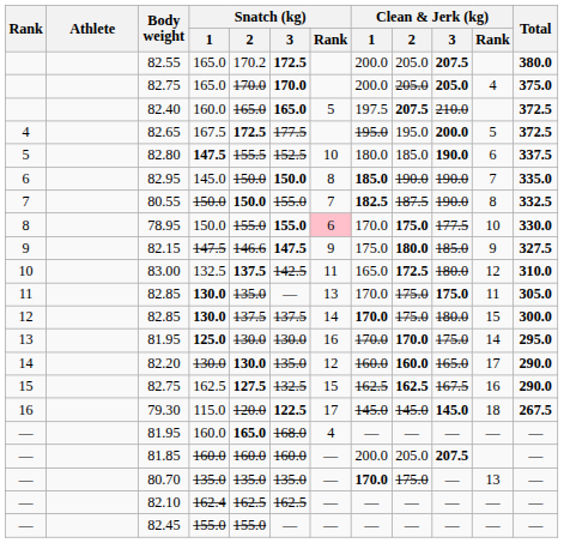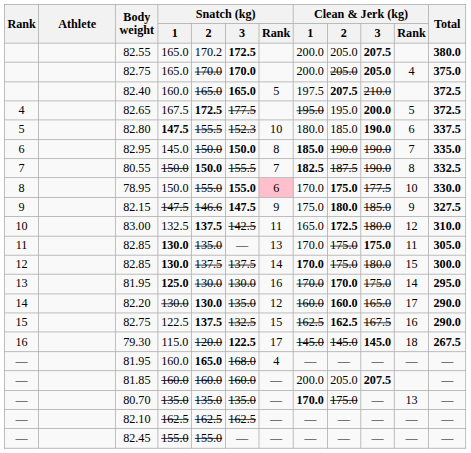 <table class = "wikitable" style="text-align:center;">
 <tr>
 <th rowspan=2 width=40>Rank</th>
 <th rowspan=2 width=250>Athlete</th>
 <th rowspan=2 width=60>Body weight</th>
 <th colspan=4>Snatch (kg)</th>
 <th colspan=4>Clean & Jerk (kg)</th>
 <th rowspan=2 width=60>Total</th>
 </tr>
 <tr>
 <th width=40>1</th>
 <th width=40>2</th>
 <th width=40>3</th>
 <th width=40>Rank</th>
 <th width=40>1</th>
 <th width=40>2</th>
 <th width=40>3</th>
 <th width=40>Rank</th>
 </tr>
 <tr>
 <td></td>
 <td align=left></td>
 <td>82.55</td>
 <td>165.0</td>
 <td>170.2</td>
 <td><strong>172.5</strong></td>
 <td></td>
 <td>200.0</td>
 <td>205.0</td>
 <td><strong>207.5</strong></td>
 <td></td>
 <td><strong>380.0</strong></td>
 </tr>
 <tr>
 <td></td>
 <td align=left></td>
 <td>82.75</td>
 <td>165.0</td>
 <td><s>170.0 </s></td>
 <td><strong>170.0</strong></td>
 <td></td>
 <td>200.0</td>
 <td><s>205.0 </s></td>
 <td><strong>205.0</strong></td>
 <td>4</td>
 <td><strong>375.0</strong></td>
 </tr>
 <tr>
 <td></td>
 <td align=left></td>
 <td>82.40</td>
 <td>160.0</td>
 <td><s>165.0 </s></td>
 <td><strong>165.0</strong></td>
 <td>5</td>
 <td>197.5</td>
 <td><strong>207.5</strong></td>
 <td><s>210.0 </s></td>
 <td></td>
 <td><strong>372.5</strong></td>
 </tr>
 <tr>
 <td>4</td>
 <td align=left></td>
 <td>82.65</td>
 <td>167.5</td>
 <td><strong>172.5</strong></td>
 <td><s>177.5 </s></td>
 <td></td>
 <td><s>195.0 </s></td>
 <td>195.0</td>
 <td><strong>200.0</strong></td>
 <td>5</td>
 <td><strong>372.5</strong></td>
 </tr>
 <tr>
 <td>5</td>
 <td align=left></td>
 <td>82.80</td>
 <td><strong>147.5</strong></td>
 <td><s>155.5 </s></td>
-<td><s>152.5 </s></td>
+<td><s>152.3 </s></td>
 <td>10</td>
 <td>180.0</td>
 <td>185.0</td>
 <td><strong>190.0</strong></td>
 <td>6</td>
 <td><strong>337.5</strong></td>
 </tr>
 <tr>
 <td>6</td>
 <td align=left></td>
 <td>82.95</td>
 <td>145.0</td>
 <td><s>150.0 </s></td>
 <td><strong>150.0</strong></td>
 <td>8</td>
 <td><strong>185.0</strong></td>
 <td><s>190.0 </s></td>
 <td><s>190.0 </s></td>
 <td>7</td>
 <td><strong>335.0</strong></td>
 </tr>
 <tr>
 <td>7</td>
 <td align=left></td>
 <td>80.55</td>
 <td><s>150.0 </s></td>
 <td><strong>150.0</strong></td>
-<td><s>155.0 </s></td>
+<td><s>155.5 </s></td>
 <td>7</td>
 <td><strong>182.5</strong></td>
 <td><s>187.5 </s></td>
 <td><s>190.0 </s></td>
 <td>8</td>
 <td><strong>332.5</strong></td>
 </tr>
 <tr>
 <td>8</td>
 <td align=left></td>
 <td>78.95</td>
 <td>150.0</td>
 <td><s>155.0 </s></td>
 <td><strong>155.0</strong></td>
 <td style="background: pink;">6</td>
 <td>170.0</td>
 <td><strong>175.0</strong></td>
 <td><s>177.5 </s></td>
 <td>10</td>
 <td><strong>330.0</strong></td>
 </tr>
 <tr>
 <td>9</td>
 <td align=left></td>
 <td>82.15</td>
 <td><s>147.5 </s></td>
 <td><s>146.6 </s></td>
 <td><strong>147.5</strong></td>
 <td>9</td>
 <td>175.0</td>
 <td><strong>180.0</strong></td>
 <td><s>185.0 </s></td>
 <td>9</td>
 <td><strong>327.5</strong></td>
 </tr>
 <tr>
 <td>10</td>
 <td align=left></td>
 <td>83.00</td>
 <td>132.5</td>
 <td><strong>137.5</strong></td>
 <td><s>142.5 </s></td>
 <td>11</td>
 <td>165.0</td>
 <td><strong>172.5</strong></td>
 <td><s>180.0 </s></td>
 <td>12</td>
 <td><strong>310.0</strong></td>
 </tr>
 <tr>
 <td>11</td>
 <td align=left></td>
 <td>82.85</td>
 <td><strong>130.0</strong></td>
 <td><s>135.0 </s></td>
 <td>—</td>
 <td>13</td>
 <td>170.0</td>
 <td><s>175.0 </s></td>
 <td><strong>175.0</strong></td>
 <td>11</td>
 <td><strong>305.0</strong></td>
 </tr>
 <tr>
 <td>12</td>
 <td align=left></td>
 <td>82.85</td>
 <td><strong>130.0</strong></td>
 <td><s>137.5 </s></td>
 <td><s>137.5 </s></td>
 <td>14</td>
 <td><strong>170.0</strong></td>
 <td><s>175.0 </s></td>
 <td><s>180.0 </s></td>
 <td>15</td>
 <td><strong>300.0</strong></td>
 </tr>
 <tr>
 <td>13</td>
 <td align=left></td>
 <td>81.95</td>
 <td><strong>125.0</strong></td>
 <td><s>130.0 </s></td>
 <td><s>130.0 </s></td>
 <td>16</td>
 <td><s>170.0 </s></td>
 <td><strong>170.0</strong></td>
 <td><s>175.0 </s></td>
 <td>14</td>
 <td><strong>295.0</strong></td>
 </tr>
 <tr>
 <td>14</td>
 <td align=left></td>
 <td>82.20</td>
 <td><s>130.0 </s></td>
 <td><strong>130.0</strong></td>
 <td><s>135.0 </s></td>
 <td>12</td>
 <td><s>160.0 </s></td>
 <td><strong>160.0</strong></td>
 <td><s>165.0 </s></td>
 <td>17</td>
 <td><strong>290.0</strong></td>
 </tr>
 <tr>
 <td>15</td>
 <td align=left></td>
 <td>82.75</td>
-<td>162.5</td>
-<td><strong>127.5</strong></td>
+<td>122.5</td>
+<td><strong>137.5</strong></td>
 <td><s>132.5 </s></td>
 <td>15</td>
 <td><s>162.5 </s></td>
 <td><strong>162.5</strong></td>
 <td><s>167.5 </s></td>
 <td>16</td>
 <td><strong>290.0</strong></td>
 </tr>
 <tr>
 <td>16</td>
 <td align=left></td>
 <td>79.30</td>
 <td>115.0</td>
 <td><s>120.0 </s></td>
 <td><strong>122.5</strong></td>
 <td>17</td>
 <td><s>145.0 </s></td>
 <td><s>145.0 </s></td>
 <td><strong>145.0</strong></td>
 <td>18</td>
 <td><strong>267.5</strong></td>
 </tr>
 <tr>
 <td>—</td>
 <td align=left></td>
 <td>81.95</td>
 <td>160.0</td>
 <td><strong>165.0</strong></td>
 <td><s>168.0 </s></td>
 <td>4</td>
 <td>—</td>
 <td>—</td>
 <td>—</td>
 <td>—</td>
 <td>—</td>
 </tr>
 <tr>
 <td>—</td>
 <td align=left></td>
 <td>81.85</td>
 <td><s>160.0 </s></td>
 <td><s>160.0 </s></td>
 <td><s>160.0 </s></td>
 <td>—</td>
 <td>200.0</td>
 <td>205.0</td>
 <td><strong>207.5</strong></td>
 <td></td>
 <td>—</td>
 </tr>
 <tr>
 <td>—</td>
 <td align=left></td>
 <td>80.70</td>
 <td><s>135.0 </s></td>
 <td><s>135.0 </s></td>
 <td><s>135.0 </s></td>
 <td>—</td>
 <td><strong>170.0</strong></td>
 <td><s>175.0 </s></td>
 <td>—</td>
 <td>13</td>
 <td>—</td>
 </tr>
 <tr>
 <td>—</td>
 <td align=left></td>
 <td>82.10</td>
-<td><s>162.4 </s></td>
+<td><s>162.5 </s></td>
 <td><s>162.5 </s></td>
 <td><s>162.5 </s></td>
 <td>—</td>
 <td>—</td>
 <td>—</td>
 <td>—</td>
 <td>—</td>
 <td>—</td>
 </tr>
 <tr>
 <td>—</td>
 <td align=left></td>
 <td>82.45</td>
 <td><s>155.0 </s></td>
 <td><s>155.0 </s></td>
 <td>—</td>
 <td>—</td>
 <td>—</td>
 <td>—</td>
 <td>—</td>
 <td>—</td>
 <td>—</td>
 </tr>
 </table>
